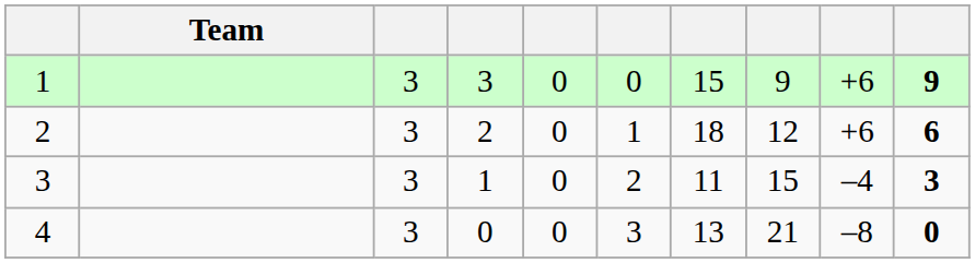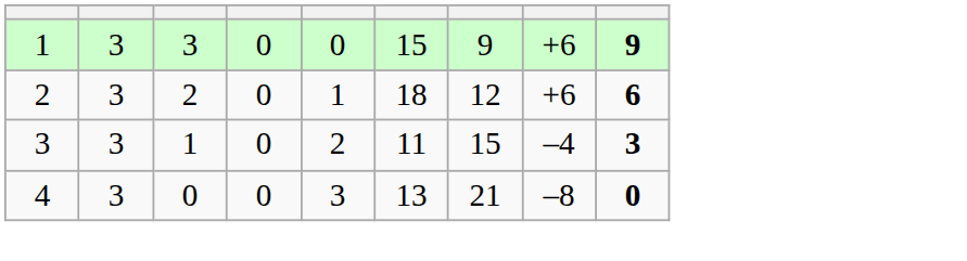 <table class="wikitable" style="text-align: center; font-size: 100%;">
 <tr>
 <th width="30"></th>
-<th width="140">Team</th>
 <th width="30"></th>
 <th width="30"></th>
 <th width="30"></th>
 <th width="30"></th>
 <th width="30"></th>
 <th width="30"></th>
 <th width="30"></th>
 <th width="30"></th>
 </tr>
 <tr style="background-color: #ccffcc;">
 <td>1</td>
-<td align=left><strong></strong></td>
 <td>3</td>
 <td>3</td>
 <td>0</td>
 <td>0</td>
 <td>15</td>
 <td>9</td>
 <td>+6</td>
 <td><strong>9</strong></td>
 </tr>
 <tr>
 <td>2</td>
-<td align=left></td>
 <td>3</td>
 <td>2</td>
 <td>0</td>
 <td>1</td>
 <td>18</td>
 <td>12</td>
 <td>+6</td>
 <td><strong>6</strong></td>
 </tr>
 <tr>
 <td>3</td>
-<td align=left></td>
 <td>3</td>
 <td>1</td>
 <td>0</td>
 <td>2</td>
 <td>11</td>
 <td>15</td>
 <td>–4</td>
 <td><strong>3</strong></td>
 </tr>
 <tr>
 <td>4</td>
-<td align=left></td>
 <td>3</td>
 <td>0</td>
 <td>0</td>
 <td>3</td>
 <td>13</td>
 <td>21</td>
 <td>–8</td>
 <td><strong>0</strong></td>
 </tr>
 </table>
